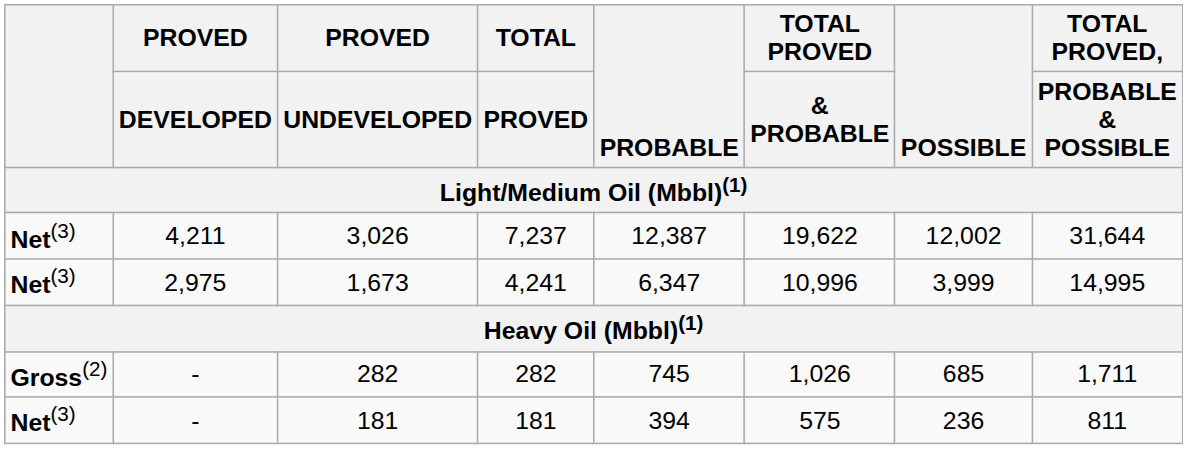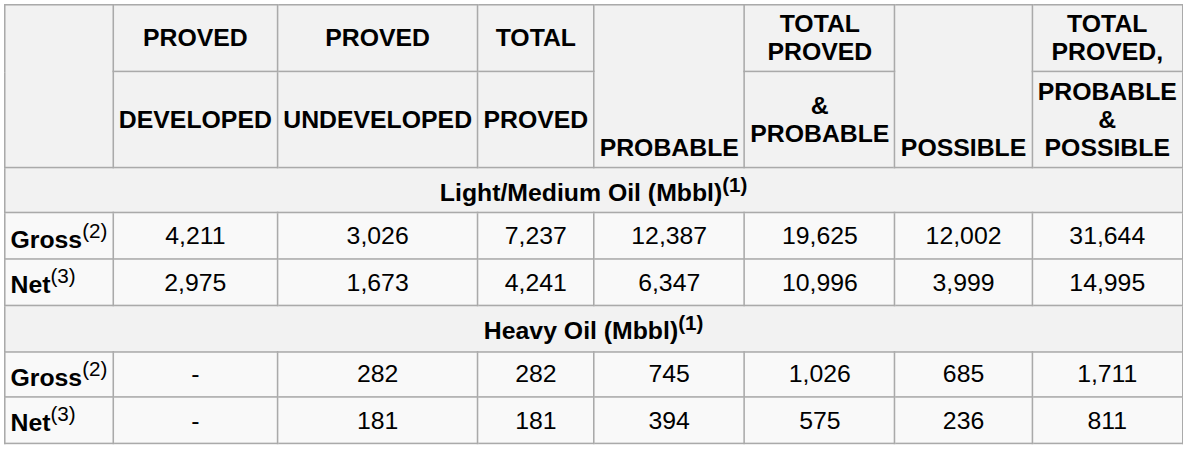 <table class="wikitable">
 <tr>
 <th scope="col" rowspan="2"></th>
 <th scope="col">PROVED</th>
 <th scope="col">PROVED</th>
 <th scope="col">TOTAL</th>
 <th scope="col" rowspan="2" valign=Bottom>PROBABLE</th>
 <th scope="col">TOTAL PROVED</th>
 <th scope="col" rowspan="2" valign=Bottom>POSSIBLE</th>
 <th scope="col">TOTAL PROVED,</th>
 </tr>
 <tr>
 <th>DEVELOPED</th>
 <th>UNDEVELOPED</th>
 <th>PROVED</th>
 <th>& PROBABLE</th>
 <th>PROBABLE & POSSIBLE</th>
 </tr>
 <tr>
 <th scope="col" colspan="8">Light/Medium Oil (Mbbl)<sup>(1)</sup></th>
 </tr>
 <tr>
-<td><strong>Net</strong><sup>(3)</sup></td>
+<td><strong>Gross</strong><sup>(2)</sup></td>
 <td style="text-align: center;">4,211</td>
 <td style="text-align: center;">3,026</td>
 <td style="text-align: center;">7,237</td>
 <td style="text-align: center;">12,387</td>
-<td style="text-align: center;">19,622</td>
+<td style="text-align: center;">19,625</td>
 <td style="text-align: center;">12,002</td>
 <td style="text-align: center;">31,644</td>
 </tr>
 <tr>
 <td><strong>Net</strong><sup>(3)</sup></td>
 <td style="text-align: center;">2,975</td>
 <td style="text-align: center;">1,673</td>
 <td style="text-align: center;">4,241</td>
 <td style="text-align: center;">6,347</td>
 <td style="text-align: center;">10,996</td>
 <td style="text-align: center;">3,999</td>
 <td style="text-align: center;">14,995</td>
 </tr>
 <tr>
 <th scope="col" colspan="8">Heavy Oil (Mbbl)<sup>(1)</sup></th>
 </tr>
 <tr>
 <td><strong>Gross</strong><sup>(2)</sup></td>
 <td style="text-align: center;">-</td>
 <td style="text-align: center;">282</td>
 <td style="text-align: center;">282</td>
 <td style="text-align: center;">745</td>
 <td style="text-align: center;">1,026</td>
 <td style="text-align: center;">685</td>
 <td style="text-align: center;">1,711</td>
 </tr>
 <tr>
 <td><strong>Net</strong><sup>(3)</sup></td>
 <td style="text-align: center;">-</td>
 <td style="text-align: center;">181</td>
 <td style="text-align: center;">181</td>
 <td style="text-align: center;">394</td>
 <td style="text-align: center;">575</td>
 <td style="text-align: center;">236</td>
 <td style="text-align: center;">811</td>
 </tr>
 </table>
